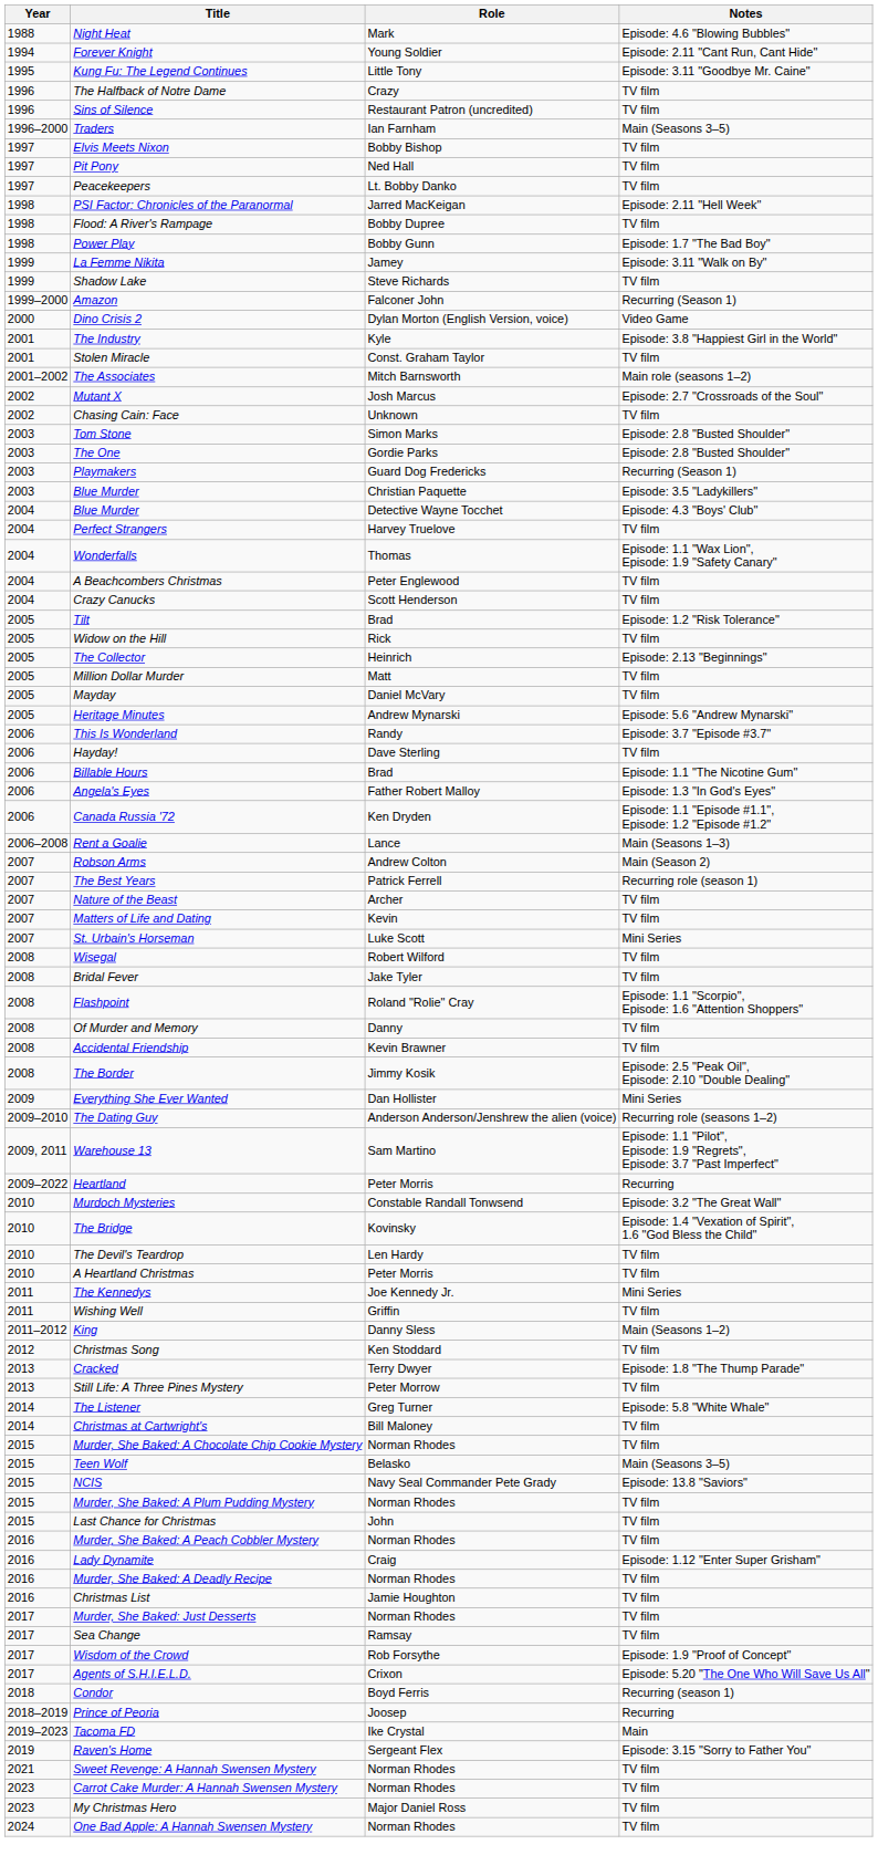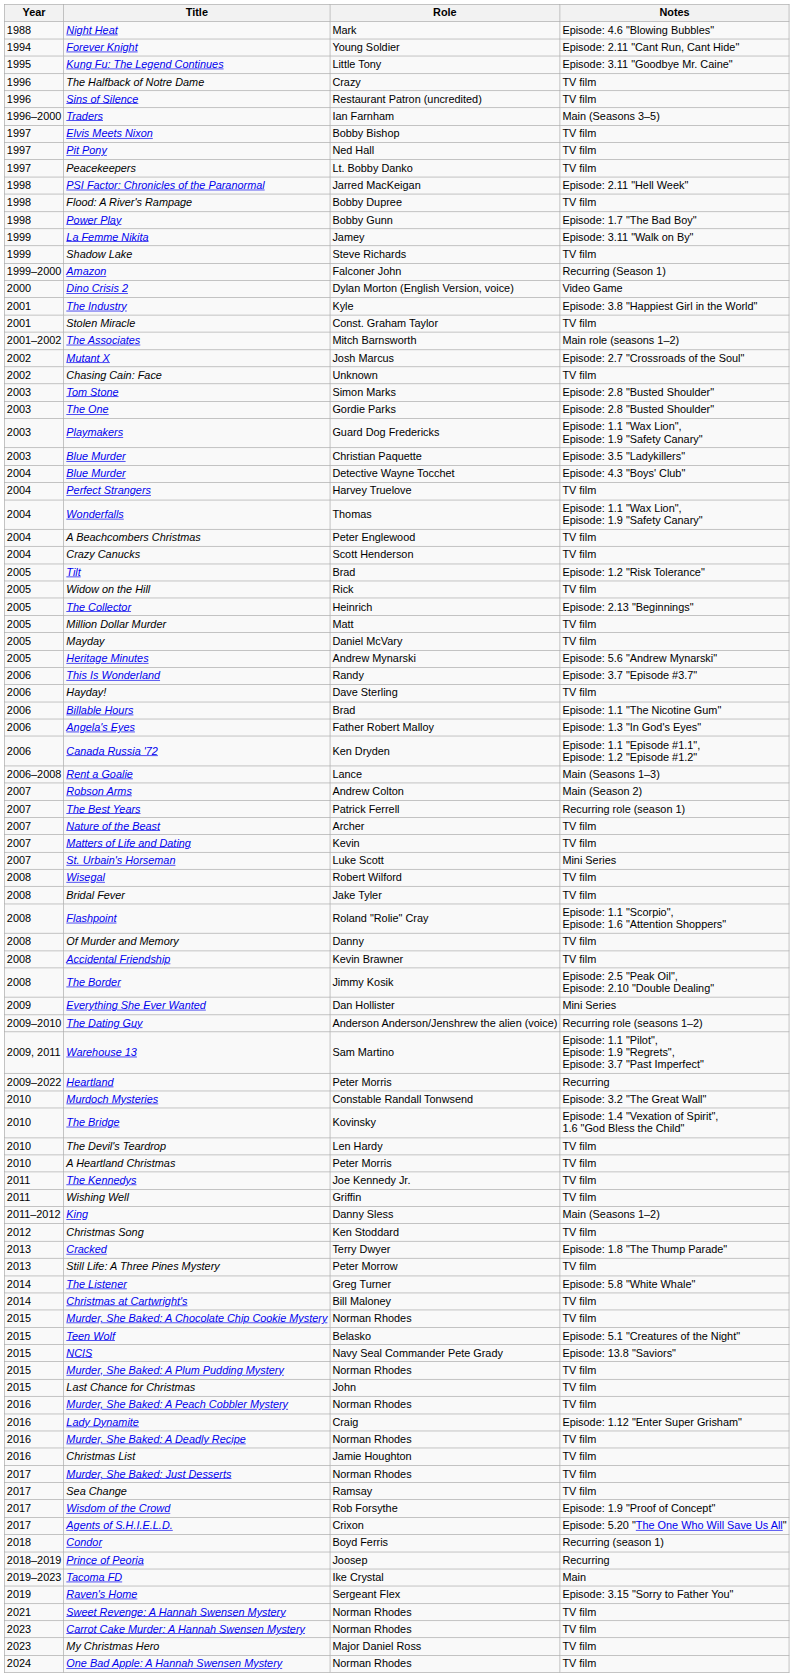 <table class="wikitable sortable">
 <tr>
 <th>Year</th>
 <th>Title</th>
 <th>Role</th>
 <th class="unsortable">Notes</th>
 </tr>
 <tr>
 <td>1988</td>
 <td><em><a href='#'>Night Heat</a></em></td>
 <td>Mark</td>
 <td>Episode: 4.6 "Blowing Bubbles"</td>
 </tr>
 <tr>
 <td>1994</td>
 <td><em><a href='#'>Forever Knight</a></em></td>
 <td>Young Soldier</td>
 <td>Episode: 2.11 "Cant Run, Cant Hide"</td>
 </tr>
 <tr>
 <td>1995</td>
 <td><em><a href='#'>Kung Fu: The Legend Continues</a></em></td>
 <td>Little Tony</td>
 <td>Episode: 3.11 "Goodbye Mr. Caine"</td>
 </tr>
 <tr>
 <td>1996</td>
 <td data-sort-value="Halfback of Notre Dame, The"><em>The Halfback of Notre Dame</em></td>
 <td>Crazy</td>
 <td>TV film</td>
 </tr>
 <tr>
 <td>1996</td>
 <td><em><a href='#'>Sins of Silence</a></em></td>
 <td>Restaurant Patron (uncredited)</td>
 <td>TV film</td>
 </tr>
 <tr>
 <td>1996–2000</td>
 <td><em><a href='#'>Traders</a></em></td>
 <td>Ian Farnham</td>
 <td>Main (Seasons 3–5)</td>
 </tr>
 <tr>
 <td>1997</td>
 <td><em><a href='#'>Elvis Meets Nixon</a></em></td>
 <td>Bobby Bishop</td>
 <td>TV film</td>
 </tr>
 <tr>
 <td>1997</td>
 <td><em><a href='#'>Pit Pony</a></em></td>
 <td>Ned Hall</td>
 <td>TV film</td>
 </tr>
 <tr>
 <td>1997</td>
 <td><em>Peacekeepers</em></td>
 <td>Lt. Bobby Danko</td>
 <td>TV film</td>
 </tr>
 <tr>
 <td>1998</td>
 <td><em><a href='#'>PSI Factor: Chronicles of the Paranormal</a></em></td>
 <td>Jarred MacKeigan</td>
 <td>Episode: 2.11 "Hell Week"</td>
 </tr>
 <tr>
 <td>1998</td>
 <td><em>Flood: A River's Rampage</em></td>
 <td>Bobby Dupree</td>
 <td>TV film</td>
 </tr>
 <tr>
 <td>1998</td>
 <td><em><a href='#'>Power Play</a></em></td>
 <td>Bobby Gunn</td>
 <td>Episode: 1.7 "The Bad Boy"</td>
 </tr>
 <tr>
 <td>1999</td>
 <td data-sort-value="Femme Nikita, La"><em><a href='#'>La Femme Nikita</a></em></td>
 <td>Jamey</td>
 <td>Episode: 3.11 "Walk on By"</td>
 </tr>
 <tr>
 <td>1999</td>
 <td><em>Shadow Lake</em></td>
 <td>Steve Richards</td>
 <td>TV film</td>
 </tr>
 <tr>
 <td>1999–2000</td>
 <td><em><a href='#'>Amazon</a></em></td>
 <td>Falconer John</td>
 <td>Recurring (Season 1)</td>
 </tr>
 <tr>
 <td>2000</td>
 <td><em><a href='#'>Dino Crisis 2</a></em></td>
 <td>Dylan Morton (English Version, voice)</td>
 <td>Video Game</td>
 </tr>
 <tr>
 <td>2001</td>
 <td data-sort-value="Industry, The"><em><a href='#'>The Industry</a></em></td>
 <td>Kyle</td>
 <td>Episode: 3.8 "Happiest Girl in the World"</td>
 </tr>
 <tr>
 <td>2001</td>
 <td><em>Stolen Miracle</em></td>
 <td>Const. Graham Taylor</td>
 <td>TV film</td>
 </tr>
 <tr>
 <td>2001–2002</td>
 <td data-sort-value="Associates, The"><em><a href='#'>The Associates</a></em></td>
 <td>Mitch Barnsworth</td>
 <td>Main role (seasons 1–2)</td>
 </tr>
 <tr>
 <td>2002</td>
 <td><em><a href='#'>Mutant X</a></em></td>
 <td>Josh Marcus</td>
 <td>Episode: 2.7 "Crossroads of the Soul"</td>
 </tr>
 <tr>
 <td>2002</td>
 <td><em>Chasing Cain: Face</em></td>
 <td>Unknown</td>
 <td>TV film</td>
 </tr>
 <tr>
 <td>2003</td>
 <td><em><a href='#'>Tom Stone</a></em></td>
 <td>Simon Marks</td>
 <td>Episode: 2.8 "Busted Shoulder"</td>
 </tr>
 <tr>
 <td>2003</td>
 <td data-sort-value="One, The"><em><a href='#'>The One</a></em></td>
 <td>Gordie Parks</td>
 <td>Episode: 2.8 "Busted Shoulder"</td>
 </tr>
 <tr>
 <td>2003</td>
 <td><em><a href='#'>Playmakers</a></em></td>
 <td>Guard Dog Fredericks</td>
-<td>Recurring (Season 1)</td>
+<td>Episode: 1.1 "Wax Lion", <br> Episode: 1.9 "Safety Canary"</td>
 </tr>
 <tr>
 <td>2003</td>
 <td><em><a href='#'>Blue Murder</a></em></td>
 <td>Christian Paquette</td>
 <td>Episode: 3.5 "Ladykillers"</td>
 </tr>
 <tr>
 <td>2004</td>
 <td><em><a href='#'>Blue Murder</a></em></td>
 <td>Detective Wayne Tocchet</td>
 <td>Episode: 4.3 "Boys' Club"</td>
 </tr>
 <tr>
 <td>2004</td>
 <td><em><a href='#'>Perfect Strangers</a></em></td>
 <td>Harvey Truelove</td>
 <td>TV film</td>
 </tr>
 <tr>
 <td>2004</td>
 <td><em><a href='#'>Wonderfalls</a></em></td>
 <td>Thomas</td>
 <td>Episode: 1.1 "Wax Lion", <br> Episode: 1.9 "Safety Canary"</td>
 </tr>
 <tr>
 <td>2004</td>
 <td data-sort-value="Beachcombers Christmas, A"><em>A Beachcombers Christmas</em></td>
 <td>Peter Englewood</td>
 <td>TV film</td>
 </tr>
 <tr>
 <td>2004</td>
 <td><em>Crazy Canucks</em></td>
 <td>Scott Henderson</td>
 <td>TV film</td>
 </tr>
 <tr>
 <td>2005</td>
 <td><em><a href='#'>Tilt</a></em></td>
 <td>Brad</td>
 <td>Episode: 1.2 "Risk Tolerance"</td>
 </tr>
 <tr>
 <td>2005</td>
 <td><em>Widow on the Hill</em></td>
 <td>Rick</td>
 <td>TV film</td>
 </tr>
 <tr>
 <td>2005</td>
 <td data-sort-value="Collector, The"><em><a href='#'>The Collector</a></em></td>
 <td>Heinrich</td>
 <td>Episode: 2.13 "Beginnings"</td>
 </tr>
 <tr>
 <td>2005</td>
 <td><em>Million Dollar Murder</em></td>
 <td>Matt</td>
 <td>TV film</td>
 </tr>
 <tr>
 <td>2005</td>
 <td><em>Mayday</em></td>
 <td>Daniel McVary</td>
 <td>TV film</td>
 </tr>
 <tr>
 <td>2005</td>
 <td><em><a href='#'>Heritage Minutes</a></em></td>
 <td>Andrew Mynarski</td>
 <td>Episode: 5.6 "Andrew Mynarski"</td>
 </tr>
 <tr>
 <td>2006</td>
 <td><em><a href='#'>This Is Wonderland</a></em></td>
 <td>Randy</td>
 <td>Episode: 3.7 "Episode #3.7"</td>
 </tr>
 <tr>
 <td>2006</td>
 <td><em>Hayday!</em></td>
 <td>Dave Sterling</td>
 <td>TV film</td>
 </tr>
 <tr>
 <td>2006</td>
 <td><em><a href='#'>Billable Hours</a></em></td>
 <td>Brad</td>
 <td>Episode: 1.1 "The Nicotine Gum"</td>
 </tr>
 <tr>
 <td>2006</td>
 <td><em><a href='#'>Angela's Eyes</a></em></td>
 <td>Father Robert Malloy</td>
 <td>Episode: 1.3 "In God's Eyes"</td>
 </tr>
 <tr>
 <td>2006</td>
 <td><em><a href='#'>Canada Russia '72</a></em></td>
 <td>Ken Dryden</td>
 <td>Episode: 1.1 "Episode #1.1", <br> Episode: 1.2 "Episode #1.2"</td>
 </tr>
 <tr>
 <td>2006–2008</td>
 <td><em><a href='#'>Rent a Goalie</a></em></td>
 <td>Lance</td>
 <td>Main (Seasons 1–3)</td>
 </tr>
 <tr>
 <td>2007</td>
 <td><em><a href='#'>Robson Arms</a></em></td>
 <td>Andrew Colton</td>
 <td>Main (Season 2)</td>
 </tr>
 <tr>
 <td>2007</td>
 <td data-sort-value="Best Years, The"><em><a href='#'>The Best Years</a></em></td>
 <td>Patrick Ferrell</td>
 <td>Recurring role (season 1)</td>
 </tr>
 <tr>
 <td>2007</td>
 <td><em><a href='#'>Nature of the Beast</a></em></td>
 <td>Archer</td>
 <td>TV film</td>
 </tr>
 <tr>
 <td>2007</td>
 <td><em><a href='#'>Matters of Life and Dating</a></em></td>
 <td>Kevin</td>
 <td>TV film</td>
 </tr>
 <tr>
 <td>2007</td>
 <td><em><a href='#'>St. Urbain's Horseman</a></em></td>
 <td>Luke Scott</td>
 <td>Mini Series</td>
 </tr>
 <tr>
 <td>2008</td>
 <td><em><a href='#'>Wisegal</a></em></td>
 <td>Robert Wilford</td>
 <td>TV film</td>
 </tr>
 <tr>
 <td>2008</td>
 <td><em>Bridal Fever</em></td>
 <td>Jake Tyler</td>
 <td>TV film</td>
 </tr>
 <tr>
 <td>2008</td>
 <td><em><a href='#'>Flashpoint</a></em></td>
 <td>Roland "Rolie" Cray</td>
 <td>Episode: 1.1 "Scorpio", <br> Episode: 1.6 "Attention Shoppers"</td>
 </tr>
 <tr>
 <td>2008</td>
 <td><em>Of Murder and Memory</em></td>
 <td>Danny</td>
 <td>TV film</td>
 </tr>
 <tr>
 <td>2008</td>
 <td><em><a href='#'>Accidental Friendship</a></em></td>
 <td>Kevin Brawner</td>
 <td>TV film</td>
 </tr>
 <tr>
 <td>2008</td>
 <td data-sort-value="Border, The"><em><a href='#'>The Border</a></em></td>
 <td>Jimmy Kosik</td>
 <td>Episode: 2.5 "Peak Oil", <br> Episode: 2.10 "Double Dealing"</td>
 </tr>
 <tr>
 <td>2009</td>
 <td><em><a href='#'>Everything She Ever Wanted</a></em></td>
 <td>Dan Hollister</td>
 <td>Mini Series</td>
 </tr>
 <tr>
 <td>2009–2010</td>
 <td data-sort-value="Dating Guy, The"><em><a href='#'>The Dating Guy</a></em></td>
 <td>Anderson Anderson/Jenshrew the alien (voice)</td>
 <td>Recurring role (seasons 1–2)</td>
 </tr>
 <tr>
 <td>2009, 2011</td>
 <td><em><a href='#'>Warehouse 13</a></em></td>
 <td>Sam Martino</td>
 <td>Episode: 1.1 "Pilot", <br> Episode: 1.9 "Regrets", <br> Episode: 3.7 "Past Imperfect"</td>
 </tr>
 <tr>
 <td>2009–2022</td>
 <td><em><a href='#'>Heartland</a></em></td>
 <td>Peter Morris</td>
 <td>Recurring</td>
 </tr>
 <tr>
 <td>2010</td>
 <td><em><a href='#'>Murdoch Mysteries</a></em></td>
 <td>Constable Randall Tonwsend</td>
 <td>Episode: 3.2 "The Great Wall"</td>
 </tr>
 <tr>
 <td>2010</td>
 <td data-sort-value="Bridge, The"><em><a href='#'>The Bridge</a></em></td>
 <td>Kovinsky</td>
 <td>Episode: 1.4 "Vexation of Spirit", <br> 1.6 "God Bless the Child"</td>
 </tr>
 <tr>
 <td>2010</td>
 <td data-sort-value="Devil's Teardrop, The"><em>The Devil's Teardrop</em></td>
 <td>Len Hardy</td>
 <td>TV film</td>
 </tr>
 <tr>
 <td>2010</td>
 <td data-sort-value="Heartland Christmas, A"><em>A Heartland Christmas</em></td>
 <td>Peter Morris</td>
 <td>TV film</td>
 </tr>
 <tr>
 <td>2011</td>
 <td data-sort-value="Kennedys, The"><em><a href='#'>The Kennedys</a></em></td>
 <td>Joe Kennedy Jr.</td>
-<td>Mini Series</td>
+<td>TV film</td>
 </tr>
 <tr>
 <td>2011</td>
 <td><em>Wishing Well</em></td>
 <td>Griffin</td>
 <td>TV film</td>
 </tr>
 <tr>
 <td>2011–2012</td>
 <td><em><a href='#'>King</a></em></td>
 <td>Danny Sless</td>
 <td>Main (Seasons 1–2)</td>
 </tr>
 <tr>
 <td>2012</td>
 <td><em>Christmas Song</em></td>
 <td>Ken Stoddard</td>
 <td>TV film</td>
 </tr>
 <tr>
 <td>2013</td>
 <td><em><a href='#'>Cracked</a></em></td>
 <td>Terry Dwyer</td>
 <td>Episode: 1.8 "The Thump Parade"</td>
 </tr>
 <tr>
 <td>2013</td>
 <td><em>Still Life: A Three Pines Mystery</em></td>
 <td>Peter Morrow</td>
 <td>TV film</td>
 </tr>
 <tr>
 <td>2014</td>
 <td data-sort-value="Listener, The"><em><a href='#'>The Listener</a></em></td>
 <td>Greg Turner</td>
 <td>Episode: 5.8 "White Whale"</td>
 </tr>
 <tr>
 <td>2014</td>
 <td><em><a href='#'>Christmas at Cartwright's</a></em></td>
 <td>Bill Maloney</td>
 <td>TV film</td>
 </tr>
 <tr>
 <td>2015</td>
 <td><em><a href='#'>Murder, She Baked: A Chocolate Chip Cookie Mystery</a></em></td>
 <td>Norman Rhodes</td>
 <td>TV film</td>
 </tr>
 <tr>
 <td>2015</td>
 <td><em><a href='#'>Teen Wolf</a></em></td>
 <td>Belasko</td>
-<td>Main (Seasons 3–5)</td>
+<td>Episode: 5.1 "Creatures of the Night"</td>
 </tr>
 <tr>
 <td>2015</td>
 <td><em><a href='#'>NCIS</a></em></td>
 <td>Navy Seal Commander Pete Grady</td>
 <td>Episode: 13.8 "Saviors"</td>
 </tr>
 <tr>
 <td>2015</td>
 <td><em><a href='#'>Murder, She Baked: A Plum Pudding Mystery</a></em></td>
 <td>Norman Rhodes</td>
 <td>TV film</td>
 </tr>
 <tr>
 <td>2015</td>
 <td><em>Last Chance for Christmas</em></td>
 <td>John</td>
 <td>TV film</td>
 </tr>
 <tr>
 <td>2016</td>
 <td><em><a href='#'>Murder, She Baked: A Peach Cobbler Mystery</a></em></td>
 <td>Norman Rhodes</td>
 <td>TV film</td>
 </tr>
 <tr>
 <td>2016</td>
 <td><em><a href='#'>Lady Dynamite</a></em></td>
 <td>Craig</td>
 <td>Episode: 1.12 "Enter Super Grisham"</td>
 </tr>
 <tr>
 <td>2016</td>
 <td><em><a href='#'>Murder, She Baked: A Deadly Recipe</a></em></td>
 <td>Norman Rhodes</td>
 <td>TV film</td>
 </tr>
 <tr>
 <td>2016</td>
 <td><em>Christmas List</em></td>
 <td>Jamie Houghton</td>
 <td>TV film</td>
 </tr>
 <tr>
 <td>2017</td>
 <td><em><a href='#'>Murder, She Baked: Just Desserts</a></em></td>
 <td>Norman Rhodes</td>
 <td>TV film</td>
 </tr>
 <tr>
 <td>2017</td>
 <td><em>Sea Change</em></td>
 <td>Ramsay</td>
 <td>TV film</td>
 </tr>
 <tr>
 <td>2017</td>
 <td><em><a href='#'>Wisdom of the Crowd</a></em></td>
 <td>Rob Forsythe</td>
 <td>Episode: 1.9 "Proof of Concept"</td>
 </tr>
 <tr>
 <td>2017</td>
 <td><em><a href='#'>Agents of S.H.I.E.L.D.</a></em></td>
 <td>Crixon</td>
 <td>Episode: 5.20 "<a href='#'>The One Who Will Save Us All</a>"</td>
 </tr>
 <tr>
 <td>2018</td>
 <td><em><a href='#'>Condor</a></em></td>
 <td>Boyd Ferris</td>
 <td>Recurring (season 1)</td>
 </tr>
 <tr>
 <td>2018–2019</td>
 <td><em><a href='#'>Prince of Peoria</a></em></td>
 <td>Joosep</td>
 <td>Recurring</td>
 </tr>
 <tr>
 <td>2019–2023</td>
 <td><em><a href='#'>Tacoma FD</a></em></td>
 <td>Ike Crystal</td>
 <td>Main</td>
 </tr>
 <tr>
 <td>2019</td>
 <td><em><a href='#'>Raven's Home</a></em></td>
 <td>Sergeant Flex</td>
 <td>Episode: 3.15 "Sorry to Father You"</td>
 </tr>
 <tr>
 <td>2021</td>
 <td><em><a href='#'>Sweet Revenge: A Hannah Swensen Mystery</a></em></td>
 <td>Norman Rhodes</td>
 <td>TV film</td>
 </tr>
 <tr>
 <td>2023</td>
 <td><em><a href='#'>Carrot Cake Murder: A Hannah Swensen Mystery</a></em></td>
 <td>Norman Rhodes</td>
 <td>TV film</td>
 </tr>
 <tr>
 <td>2023</td>
 <td><em>My Christmas Hero</em></td>
 <td>Major Daniel Ross</td>
 <td>TV film</td>
 </tr>
 <tr>
 <td>2024</td>
 <td><em><a href='#'>One Bad Apple: A Hannah Swensen Mystery</a></em></td>
 <td>Norman Rhodes</td>
 <td>TV film</td>
 </tr>
 </table>
